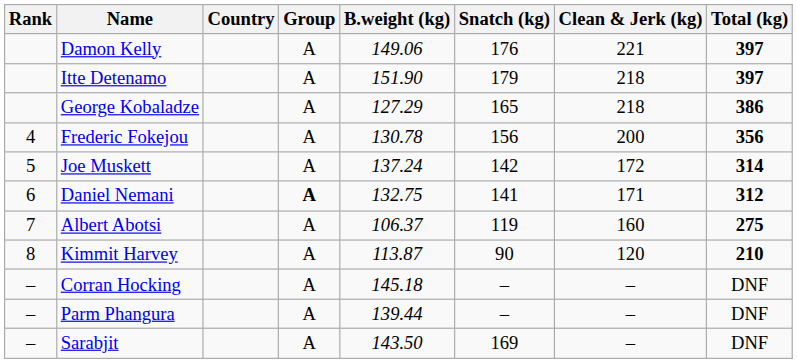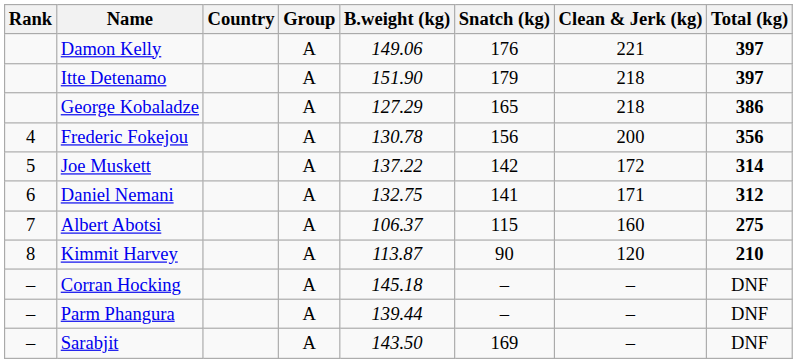 <table class="wikitable sortable" style="text-align:center;">
 <tr>
 <th>Rank</th>
 <th>Name</th>
 <th>Country</th>
 <th>Group</th>
 <th>B.weight (kg)</th>
 <th>Snatch (kg)</th>
 <th>Clean & Jerk (kg)</th>
 <th>Total (kg)</th>
 </tr>
 <tr>
 <td></td>
 <td align=left><a href='#'>Damon Kelly</a></td>
 <td align=left></td>
 <td>A</td>
 <td><em>149.06</em></td>
 <td>176</td>
 <td>221</td>
 <td><strong>397</strong></td>
 </tr>
 <tr>
 <td></td>
 <td align=left><a href='#'>Itte Detenamo</a></td>
 <td align=left></td>
 <td>A</td>
 <td><em>151.90</em></td>
 <td>179</td>
 <td>218</td>
 <td><strong>397</strong></td>
 </tr>
 <tr>
 <td></td>
 <td align=left><a href='#'>George Kobaladze</a></td>
 <td align=left></td>
 <td>A</td>
 <td><em>127.29</em></td>
 <td>165</td>
 <td>218</td>
 <td><strong>386</strong></td>
 </tr>
 <tr>
 <td>4</td>
 <td align=left><a href='#'>Frederic Fokejou</a></td>
 <td align=left></td>
 <td>A</td>
 <td><em>130.78</em></td>
 <td>156</td>
 <td>200</td>
 <td><strong>356</strong></td>
 </tr>
 <tr>
 <td>5</td>
 <td align=left><a href='#'>Joe Muskett</a></td>
 <td align=left></td>
 <td>A</td>
-<td><em>137.24</em></td>
+<td><em>137.22</em></td>
 <td>142</td>
 <td>172</td>
 <td><strong>314</strong></td>
 </tr>
 <tr>
 <td>6</td>
 <td align=left><a href='#'>Daniel Nemani</a></td>
 <td align=left></td>
-<td><strong>A</strong></td>
+<td>A</td>
 <td><em>132.75</em></td>
 <td>141</td>
 <td>171</td>
 <td><strong>312</strong></td>
 </tr>
 <tr>
 <td>7</td>
 <td align=left><a href='#'>Albert Abotsi</a></td>
 <td align=left></td>
 <td>A</td>
 <td><em>106.37</em></td>
-<td>119</td>
+<td>115</td>
 <td>160</td>
 <td><strong>275 </strong></td>
 </tr>
 <tr>
 <td>8</td>
 <td align=left><a href='#'>Kimmit Harvey</a></td>
 <td align=left></td>
 <td>A</td>
 <td><em>113.87</em></td>
 <td>90</td>
 <td>120</td>
 <td><strong>210</strong></td>
 </tr>
 <tr>
 <td>–</td>
 <td align=left><a href='#'>Corran Hocking</a></td>
 <td align=left></td>
 <td>A</td>
 <td><em>145.18</em></td>
 <td>–</td>
 <td>–</td>
 <td>DNF</td>
 </tr>
 <tr>
 <td>–</td>
 <td align=left><a href='#'>Parm Phangura</a></td>
 <td align=left></td>
 <td>A</td>
 <td><em>139.44</em></td>
 <td>–</td>
 <td>–</td>
 <td>DNF</td>
 </tr>
 <tr>
 <td>–</td>
 <td align=left><a href='#'>Sarabjit</a></td>
 <td align=left></td>
 <td>A</td>
 <td><em>143.50</em></td>
 <td>169</td>
 <td>–</td>
 <td>DNF</td>
 </tr>
 </table>
